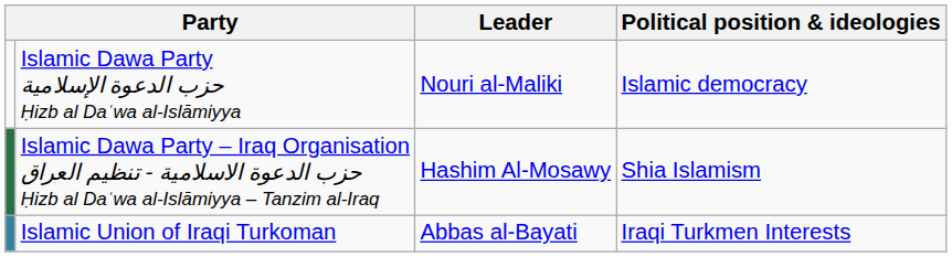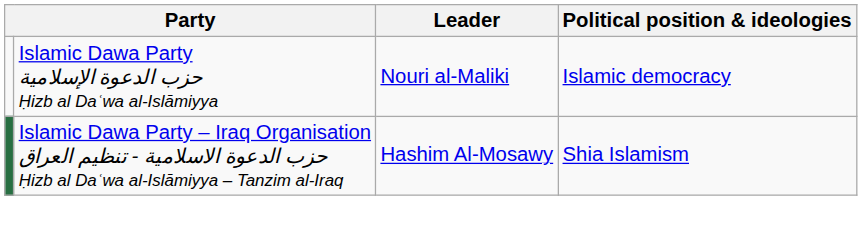 <table class="wikitable">
 <tr>
 <th colspan=2>Party</th>
 <th>Leader</th>
 <th>Political position & ideologies</th>
 </tr>
 <tr>
 <td bgcolor=></td>
 <td><a href='#'>Islamic Dawa Party</a><br><em><span>حزب الدعوة الإسلامية</span></em><br><small><em>Ḥizb al Daʿwa al-Islāmiyya</em></small></td>
 <td><a href='#'>Nouri al-Maliki</a></td>
 <td><a href='#'>Islamic democracy</a></td>
 </tr>
 <tr>
 <td bgcolor=#286F42></td>
 <td><a href='#'>Islamic Dawa Party – Iraq Organisation</a><br><em><span>حزب الدعوة الاسلامية - تنظيم العراق</span></em><br><small><em>Ḥizb al Daʿwa al-Islāmiyya – Tanzim al-Iraq</em></small></td>
 <td><a href='#'>Hashim Al-Mosawy</a></td>
 <td><a href='#'>Shia Islamism</a></td>
 </tr>
-<tr>
-<td bgcolor=#36829C></td>
-<td><a href='#'>Islamic Union of Iraqi Turkoman</a></td>
-<td><a href='#'>Abbas al-Bayati</a></td>
-<td><a href='#'>Iraqi Turkmen Interests</a></td>
-</tr>
 </table>
